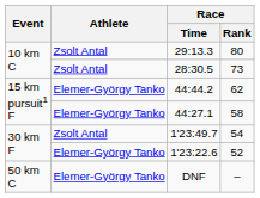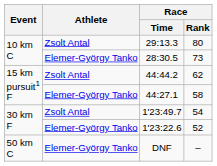 <table class="wikitable" border="1" style="font-size:90%">
 <tr>
 <th rowspan=2>Event</th>
 <th rowspan=2>Athlete</th>
 <th colspan=2>Race</th>
 </tr>
 <tr>
 <th>Time</th>
 <th>Rank</th>
 </tr>
 <tr>
 <td rowspan=2>10 km <br> C</td>
 <td><a href='#'>Zsolt Antal</a></td>
 <td align=center>29:13.3</td>
 <td align=center>80</td>
 </tr>
 <tr>
-<td><a href='#'>Zsolt Antal</a></td>
+<td><a href='#'>Elemer-György Tanko</a></td>
 <td align=center>28:30.5</td>
 <td align=center>73</td>
 </tr>
 <tr>
 <td rowspan=2>15 km <br> pursuit<sup>1</sup> <br> F</td>
-<td><a href='#'>Elemer-György Tanko</a></td>
+<td><a href='#'>Zsolt Antal</a></td>
 <td align=center>44:44.2</td>
 <td align=center>62</td>
 </tr>
 <tr>
 <td><a href='#'>Elemer-György Tanko</a></td>
 <td align=center>44:27.1</td>
 <td align=center>58</td>
 </tr>
 <tr>
 <td rowspan=2>30 km <br> F</td>
 <td><a href='#'>Zsolt Antal</a></td>
 <td align=center>1'23:49.7</td>
 <td align=center>54</td>
 </tr>
 <tr>
 <td><a href='#'>Elemer-György Tanko</a></td>
 <td align=center>1'23:22.6</td>
 <td align=center>52</td>
 </tr>
 <tr>
 <td>50 km <br> C</td>
 <td><a href='#'>Elemer-György Tanko</a></td>
 <td align=center>DNF</td>
 <td align=center>–</td>
 </tr>
 </table>
